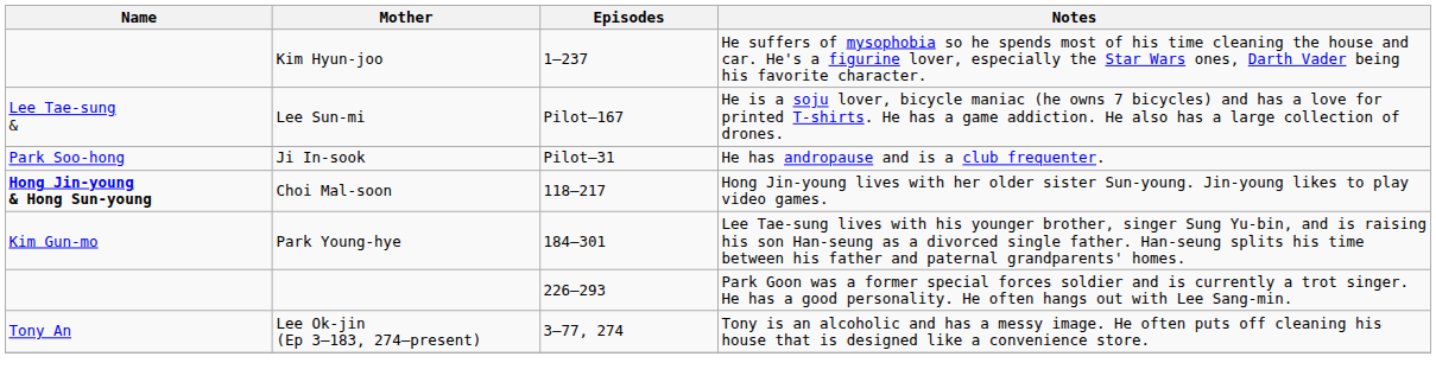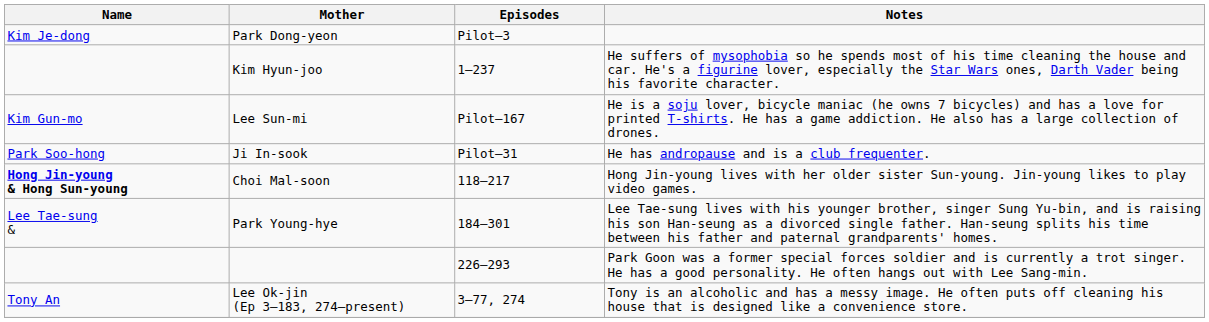 <table class="wikitable">
 <tr>
 <th style="width:15%;text-align:center">Name</th>
 <th style="width:15%;text-align:center">Mother</th>
 <th style="width:10%;text-align:center">Episodes</th>
 <th style="width:40%;text-align:center">Notes</th>
 </tr>
 <tr>
+<td><a href='#'>Kim Je-dong</a></td>
+<td>Park Dong-yeon</td>
+<td>Pilot–3</td>
+<td></td>
+</tr>
+<tr>
 <td></td>
 <td>Kim Hyun-joo</td>
 <td>1–237</td>
 <td>He suffers of <a href='#'>mysophobia</a> so he spends most of his time cleaning the house and car. He's a <a href='#'>figurine</a> lover, especially the <a href='#'>Star Wars</a> ones, <a href='#'>Darth Vader</a> being his favorite character.</td>
 </tr>
 <tr>
-<td><a href='#'>Lee Tae-sung</a><br>& </td>
+<td><a href='#'>Kim Gun-mo</a></td>
 <td>Lee Sun-mi</td>
 <td>Pilot–167</td>
 <td>He is a <a href='#'>soju</a> lover, bicycle maniac (he owns 7 bicycles) and has a love for printed <a href='#'>T-shirts</a>. He has a game addiction. He also has a large collection of drones.</td>
 </tr>
 <tr>
 <td><a href='#'>Park Soo-hong</a></td>
 <td>Ji In-sook</td>
 <td>Pilot–31</td>
 <td>He has <a href='#'>andropause</a> and is a <a href='#'>club frequenter</a>.</td>
 </tr>
 <tr>
 <td><strong><a href='#'>Hong Jin-young</a><br>& Hong Sun-young</strong></td>
 <td>Choi Mal-soon</td>
 <td>118–217<br></td>
 <td>Hong Jin-young lives with her older sister Sun-young. Jin-young likes to play video games.</td>
 </tr>
 <tr>
-<td><a href='#'>Kim Gun-mo</a></td>
+<td><a href='#'>Lee Tae-sung</a><br>& </td>
 <td>Park Young-hye</td>
 <td>184–301</td>
 <td>Lee Tae-sung lives with his younger brother, singer Sung Yu-bin, and is raising his son Han-seung as a divorced single father. Han-seung splits his time between his father and paternal grandparents' homes.</td>
 </tr>
 <tr>
 <td></td>
 <td></td>
 <td>226–293</td>
 <td>Park Goon was a former special forces soldier and is currently a trot singer. He has a good personality. He often hangs out with Lee Sang-min.</td>
 </tr>
 <tr>
 <td><a href='#'>Tony An</a></td>
 <td>Lee Ok-jin <br>(Ep 3–183, 274–present)</td>
 <td>3–77, 274</td>
 <td>Tony is an alcoholic and has a messy image. He often puts off cleaning his house that is designed like a convenience store.</td>
 </tr>
 <tr>
 </tr>
 </table>
